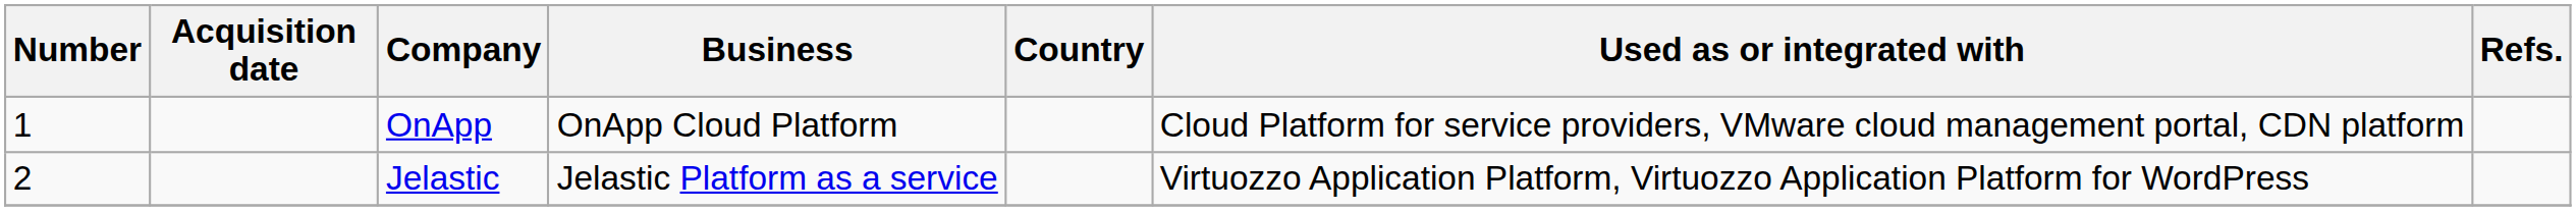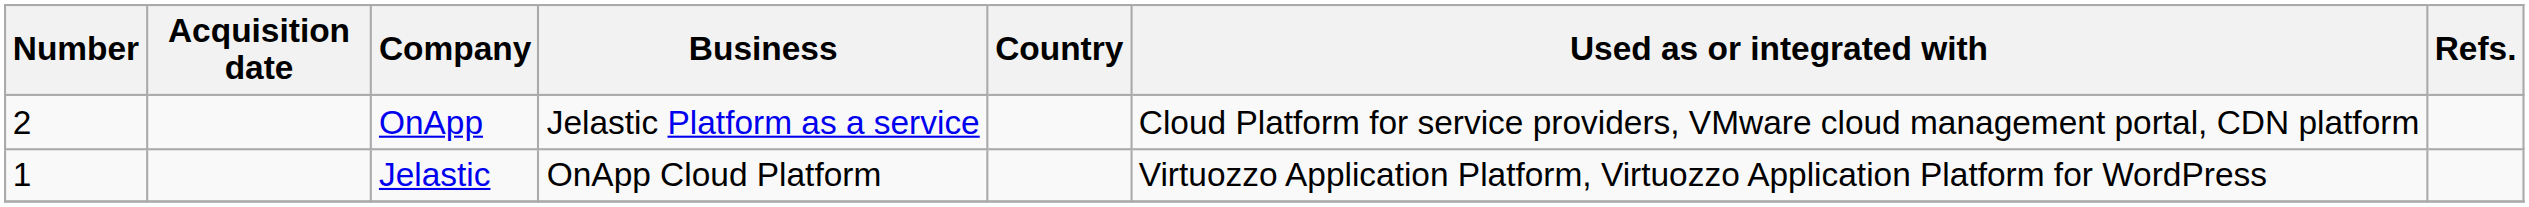 <table class="wikitable sortable">
 <tr>
 <th>Number</th>
 <th scope="col" style="width:100px">Acquisition date</th>
 <th scope="col">Company</th>
 <th scope="col">Business</th>
 <th scope="col">Country</th>
 <th scope="col">Used as or integrated with</th>
 <th scope="col" class="unsortable">Refs.</th>
 </tr>
 <tr>
-<td>1</td>
+<td>2</td>
 <td></td>
 <td><a href='#'>OnApp</a></td>
-<td>OnApp Cloud Platform</td>
+<td>Jelastic <a href='#'>Platform as a service</a></td>
 <td></td>
 <td>Cloud Platform for service providers, VMware cloud management portal, CDN platform</td>
 <td></td>
 </tr>
 <tr scope="row">
-<td>2</td>
+<td>1</td>
 <td></td>
 <td><a href='#'>Jelastic</a></td>
-<td>Jelastic <a href='#'>Platform as a service</a></td>
+<td>OnApp Cloud Platform</td>
 <td></td>
 <td>Virtuozzo Application Platform, Virtuozzo Application Platform for WordPress</td>
 <td></td>
 </tr>
 <tr scope="row">
 </tr>
 </table>
